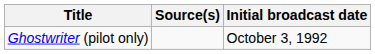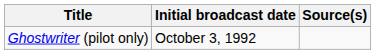 <table class="wikitable sortable">
 <tr>
 <th>Title</th>
+<th>Initial broadcast date</th>
 <th>Source(s)</th>
-<th>Initial broadcast date</th>
 </tr>
 <tr>
 <td><em><a href='#'>Ghostwriter</a></em> (pilot only)</td>
+<td>October 3, 1992</td>
 <td></td>
-<td>October 3, 1992</td>
 </tr>
 </table>
